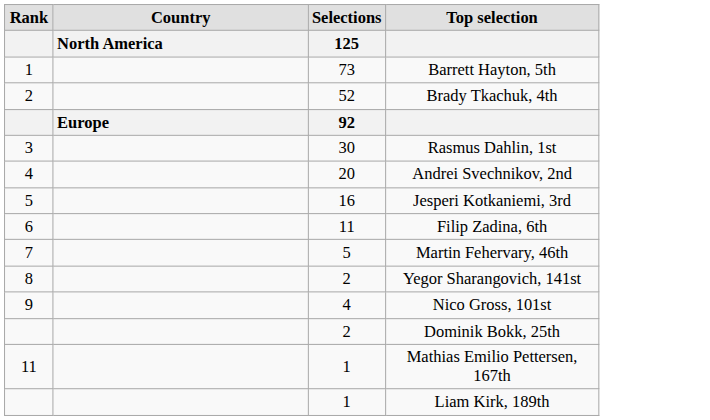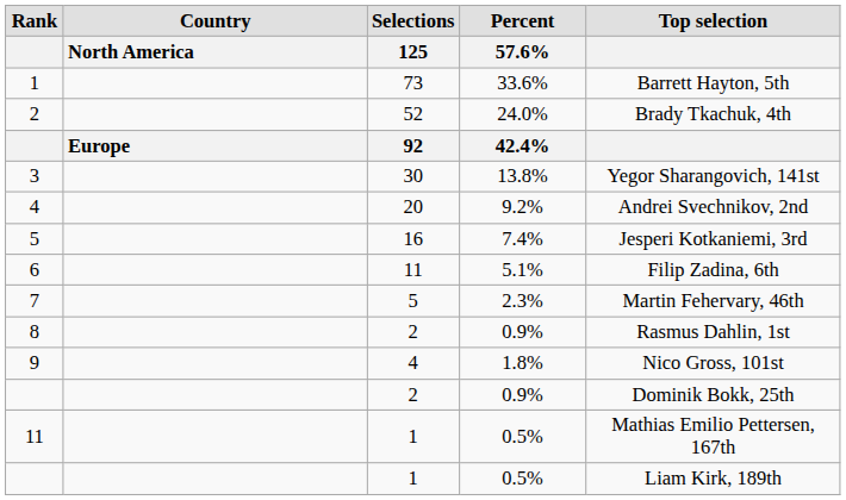 <table class="wikitable" style="text-align: center">
 <tr>
 <th style="background:#e0e0e0; width:2.5em;">Rank</th>
 <th style="background:#e0e0e0; width:15em;">Country</th>
 <th style="background:#e0e0e0; width:4em;">Selections</th>
+<th style="background:#e0e0e0; width:6em;">Percent</th>
 <th style="background:#e0e0e0; width:12.5em;">Top selection</th>
 </tr>
 <tr>
 <th></th>
 <th style="text-align:left;">North America</th>
 <th>125</th>
+<th>57.6%</th>
 <th></th>
 </tr>
 <tr>
 <td>1</td>
 <td style="text-align:left;"></td>
 <td>73</td>
+<td>33.6%</td>
 <td>Barrett Hayton, 5th</td>
 </tr>
 <tr>
 <td>2</td>
 <td style="text-align:left;"></td>
 <td>52</td>
+<td>24.0%</td>
 <td>Brady Tkachuk, 4th</td>
 </tr>
 <tr>
 <th></th>
 <th style="text-align:left;">Europe</th>
 <th>92</th>
+<th>42.4%</th>
 <th></th>
 </tr>
 <tr>
 <td>3</td>
 <td style="text-align:left;"></td>
 <td>30</td>
-<td>Rasmus Dahlin, 1st</td>
+<td>13.8%</td>
+<td>Yegor Sharangovich, 141st</td>
 </tr>
 <tr>
 <td>4</td>
 <td style="text-align:left;"></td>
 <td>20</td>
+<td>9.2%</td>
 <td>Andrei Svechnikov, 2nd</td>
 </tr>
 <tr>
 <td>5</td>
 <td style="text-align:left;"></td>
 <td>16</td>
+<td>7.4%</td>
 <td>Jesperi Kotkaniemi, 3rd</td>
 </tr>
 <tr>
 <td>6</td>
 <td style="text-align:left;"></td>
 <td>11</td>
+<td>5.1%</td>
 <td>Filip Zadina, 6th</td>
 </tr>
 <tr>
 <td>7</td>
 <td style="text-align:left;"></td>
 <td>5</td>
+<td>2.3%</td>
 <td>Martin Fehervary, 46th</td>
 </tr>
 <tr>
 <td>8</td>
 <td style="text-align:left;"></td>
 <td>2</td>
-<td>Yegor Sharangovich, 141st</td>
+<td>0.9%</td>
+<td>Rasmus Dahlin, 1st</td>
 </tr>
 <tr>
 <td>9</td>
 <td style="text-align:left;"></td>
 <td>4</td>
+<td>1.8%</td>
 <td>Nico Gross, 101st</td>
 </tr>
 <tr>
 <td></td>
 <td style="text-align:left;"></td>
 <td>2</td>
+<td>0.9%</td>
 <td>Dominik Bokk, 25th</td>
 </tr>
 <tr>
 <td>11</td>
 <td style="text-align:left;"></td>
 <td>1</td>
+<td>0.5%</td>
 <td>Mathias Emilio Pettersen, 167th</td>
 </tr>
 <tr>
 <td></td>
 <td style="text-align:left;"></td>
 <td>1</td>
+<td>0.5%</td>
 <td>Liam Kirk, 189th</td>
 </tr>
 </table>
